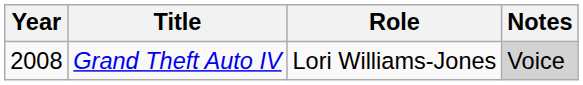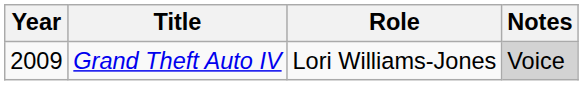 <table class="wikitable sortable">
 <tr>
 <th>Year</th>
 <th>Title</th>
 <th>Role</th>
 <th class="unsortable">Notes</th>
 </tr>
 <tr>
-<td>2008</td>
+<td>2009</td>
 <td><em><a href='#'>Grand Theft Auto IV</a></em></td>
 <td>Lori Williams-Jones</td>
 <td style="background: lightgrey;">Voice</td>
 </tr>
 </table>
